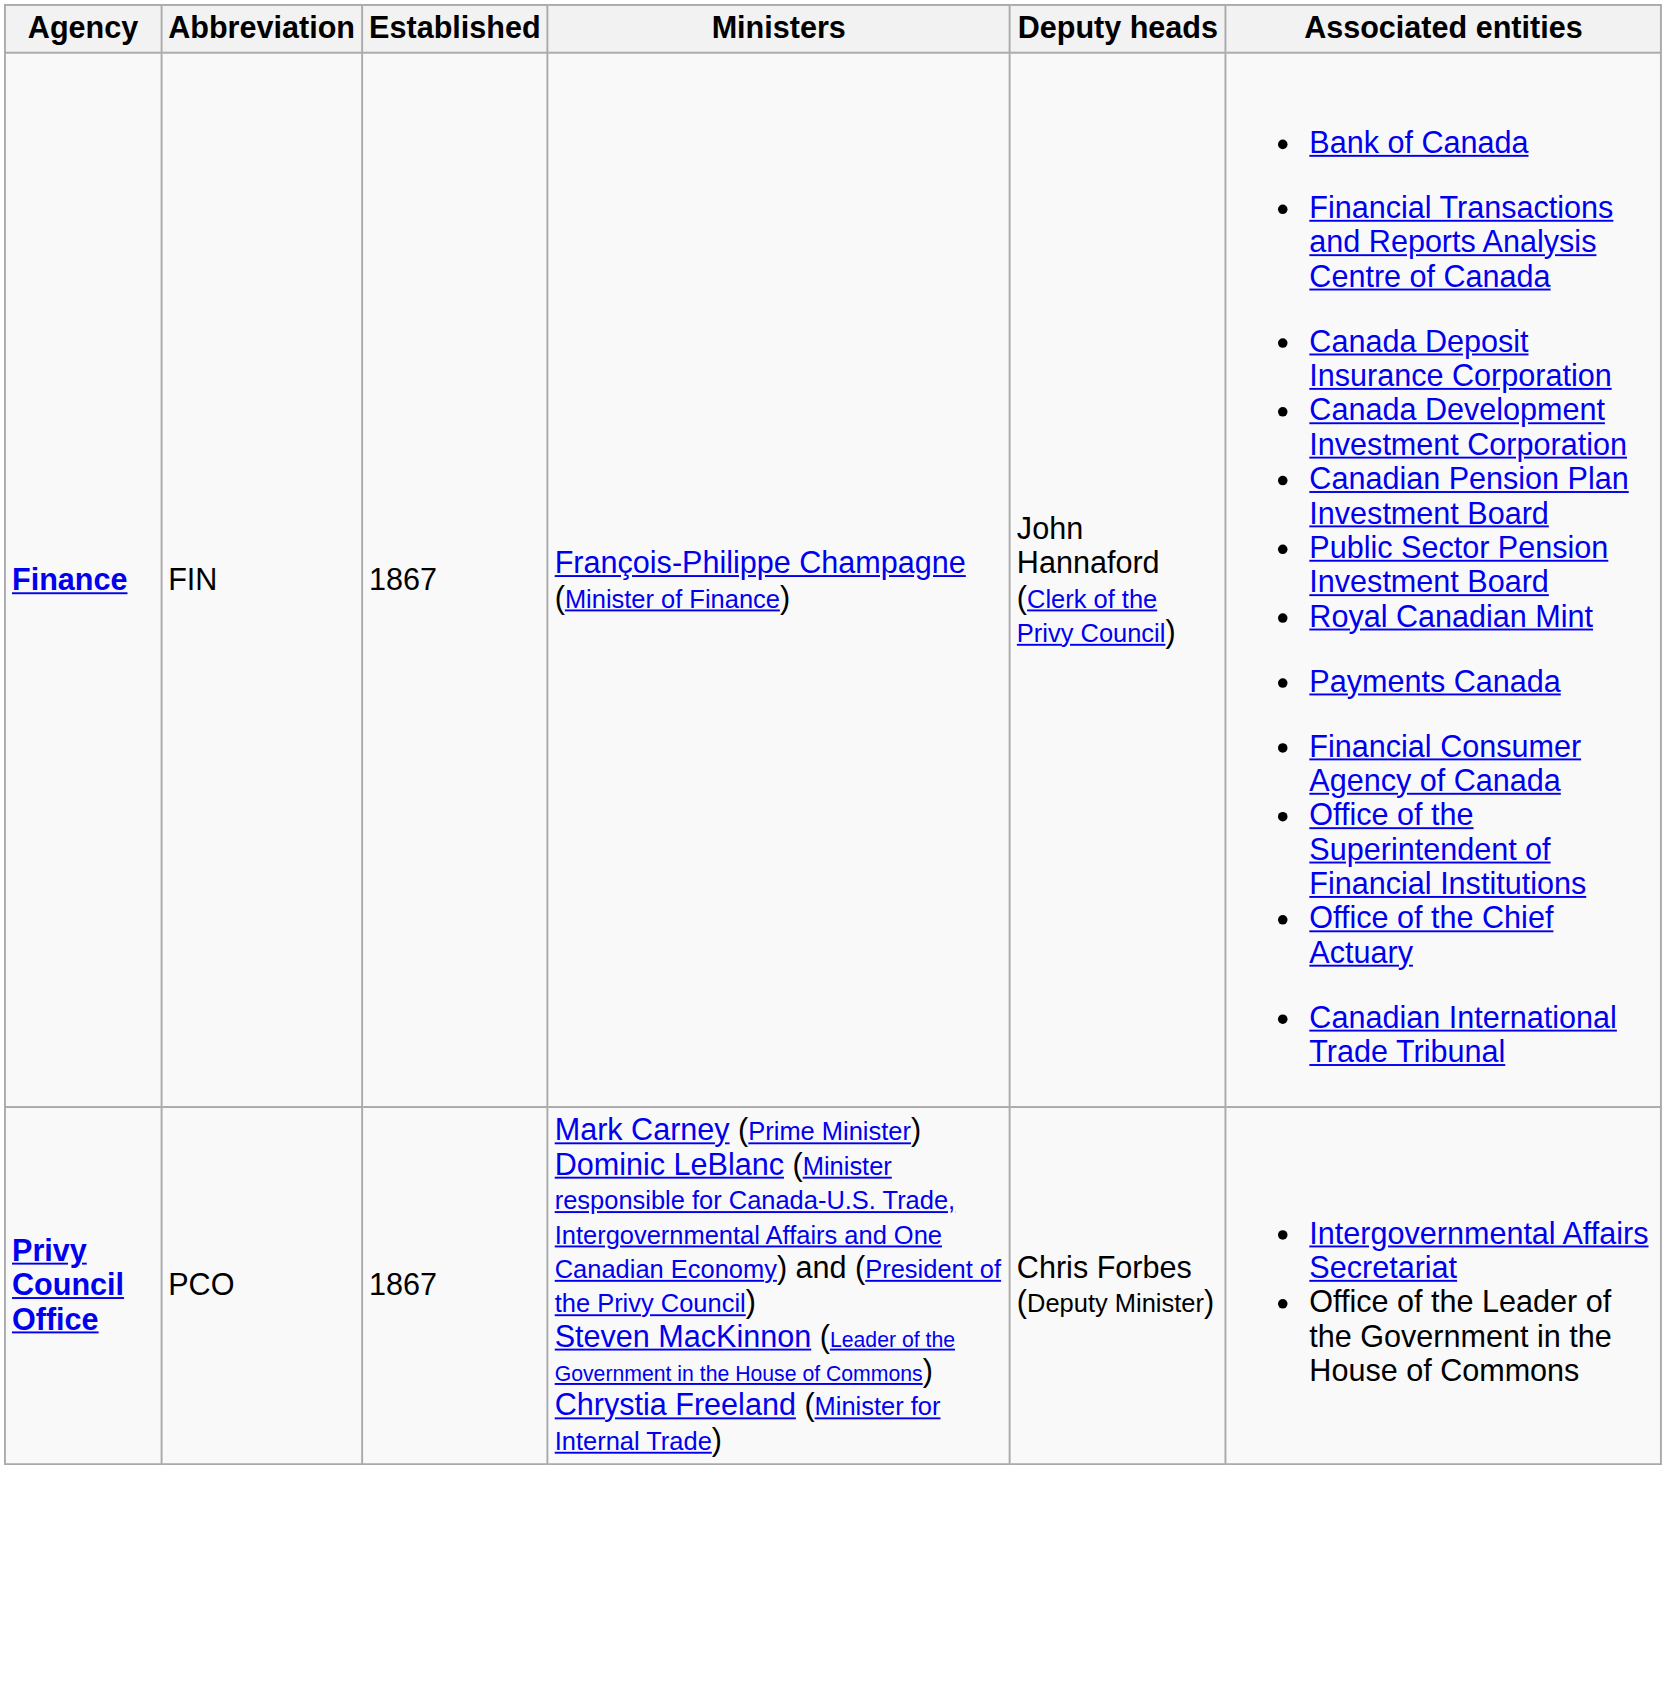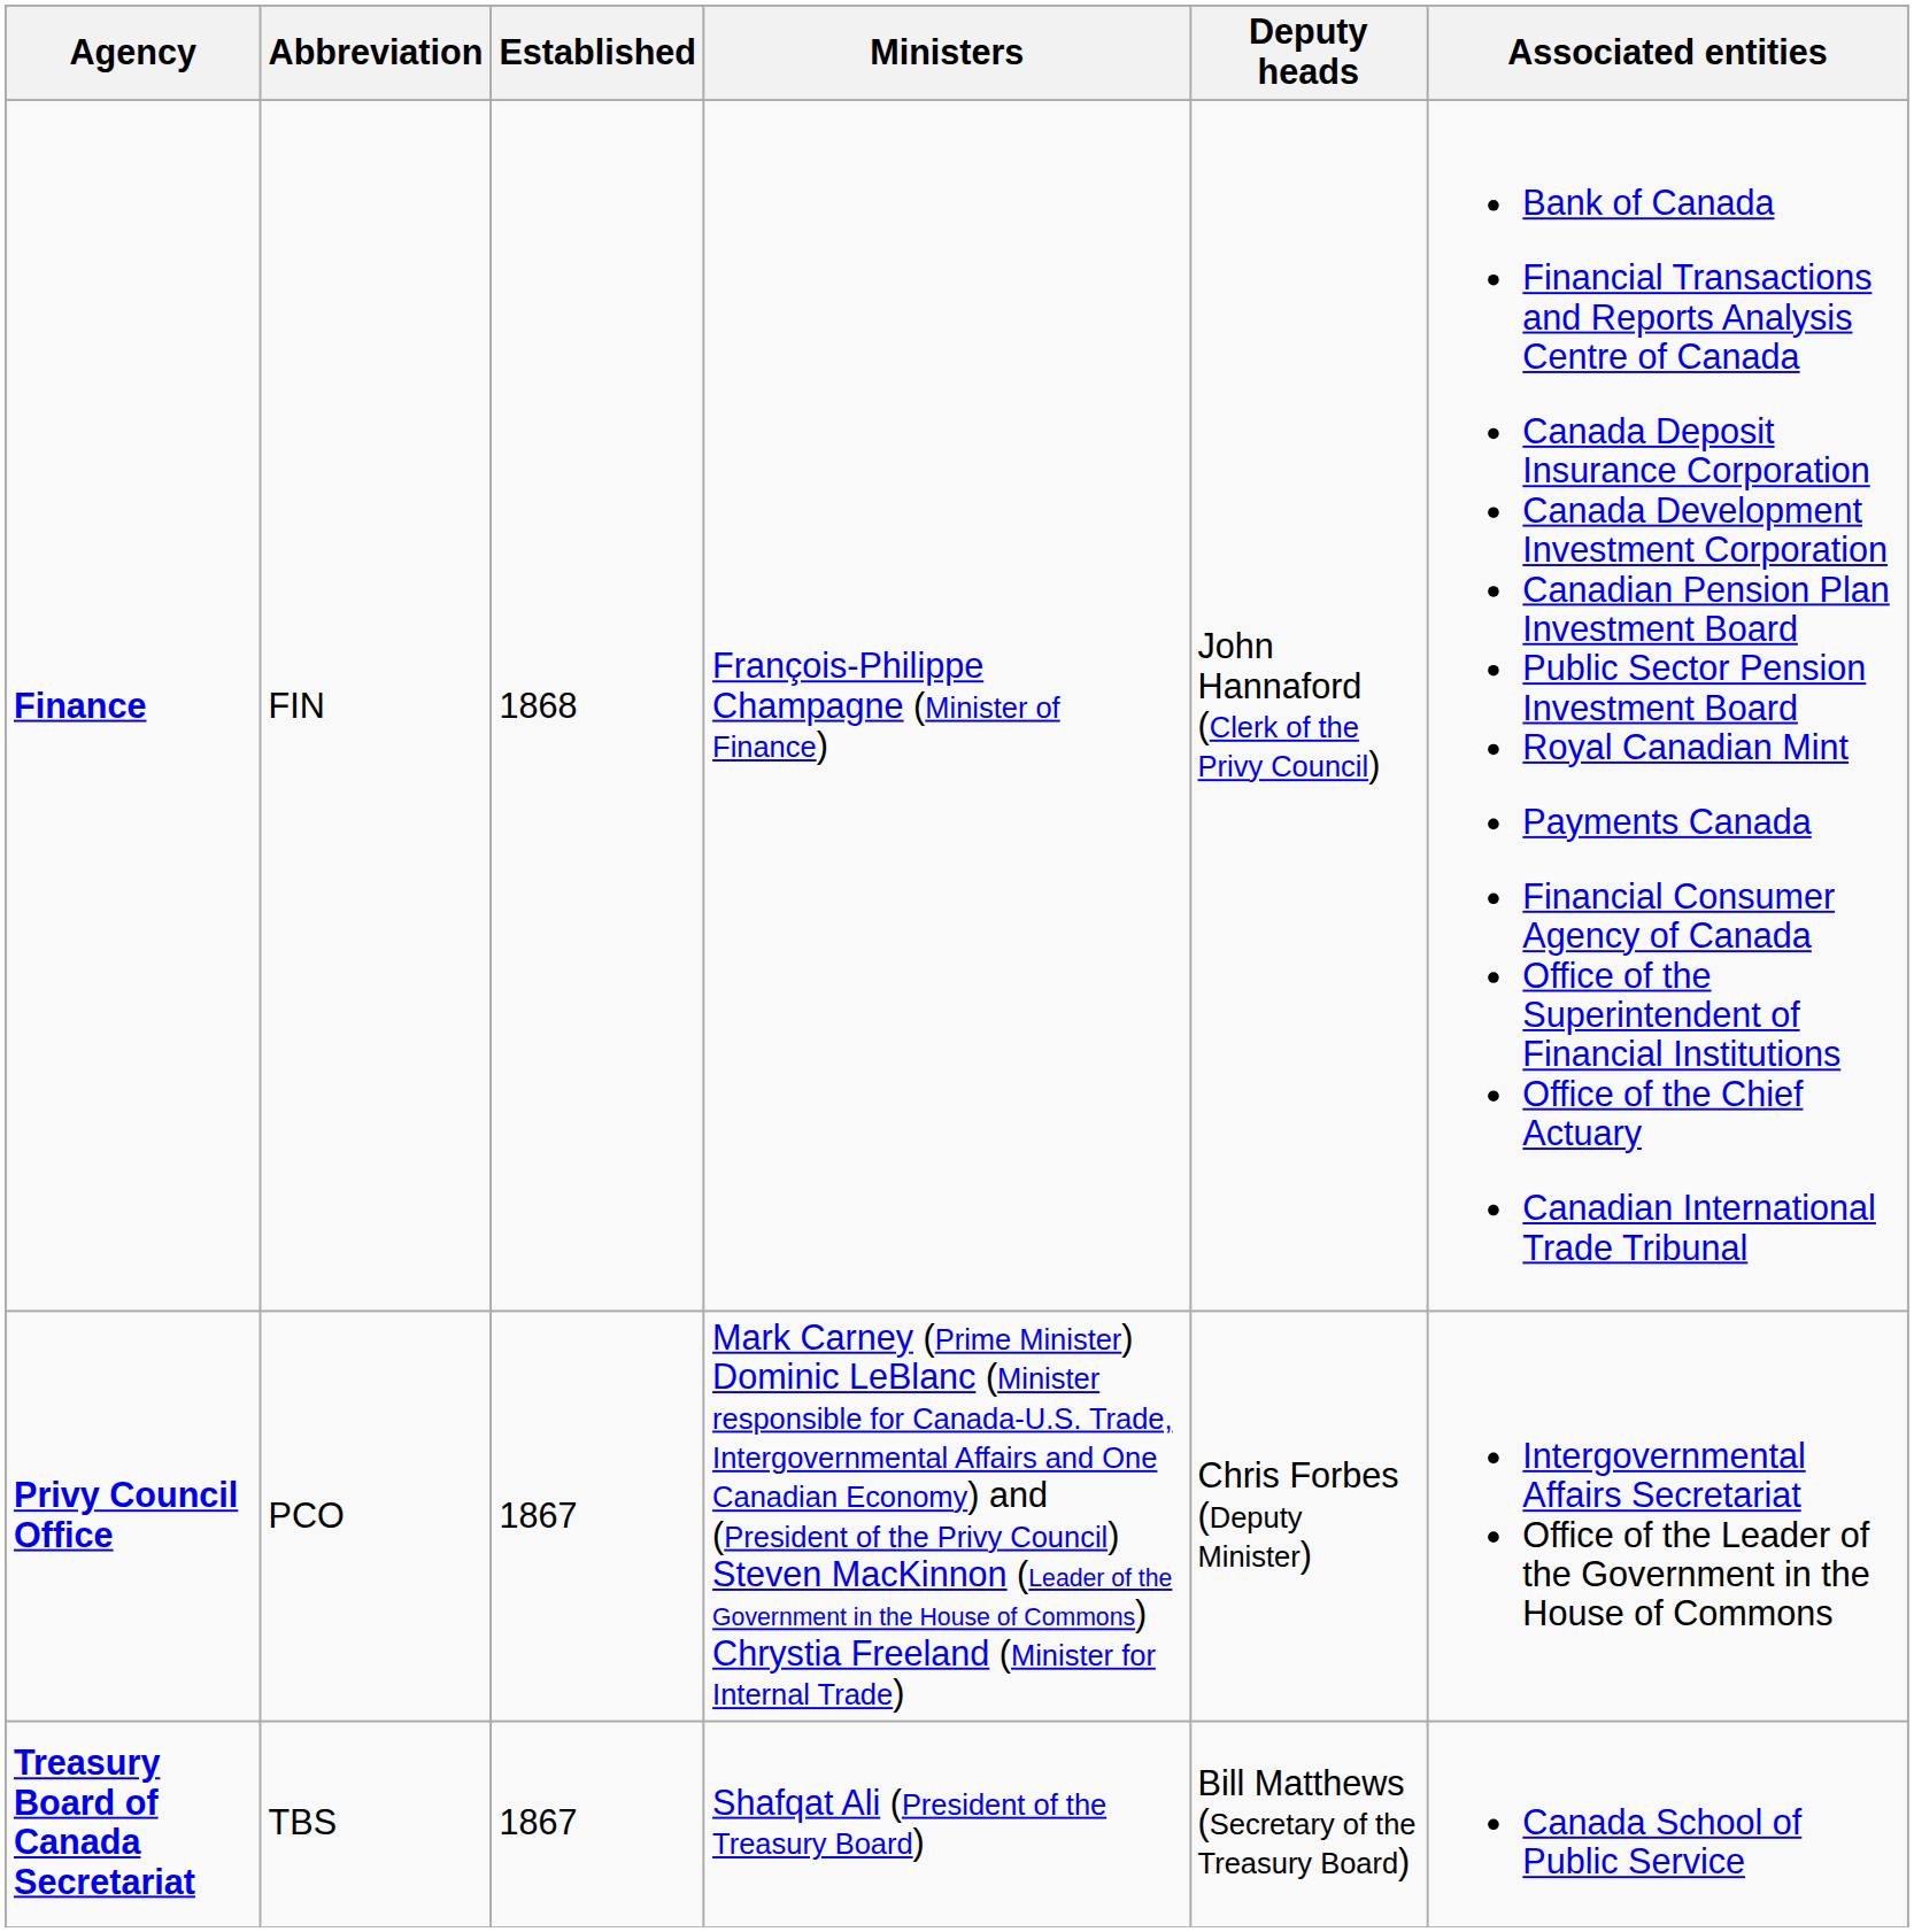 <table class="wikitable">
 <tr>
 <th>Agency</th>
 <th>Abbreviation</th>
 <th>Established</th>
 <th>Ministers</th>
 <th>Deputy heads</th>
 <th>Associated entities</th>
 </tr>
 <tr>
 <td><strong><a href='#'>Finance</a></strong></td>
 <td>FIN</td>
-<td>1867</td>
+<td>1868</td>
 <td><a href='#'>François-Philippe Champagne</a> (<small><a href='#'>Minister of Finance</a></small>)</td>
 <td>John Hannaford (<small><a href='#'>Clerk of the Privy Council</a></small>)</td>
 <td><br><ul><li><a href='#'>Bank of Canada</a></li></ul><ul><li><a href='#'>Financial Transactions and Reports Analysis Centre of Canada</a></li></ul><ul><li><a href='#'>Canada Deposit Insurance Corporation</a></li><li><a href='#'>Canada Development Investment Corporation</a></li><li><a href='#'>Canadian Pension Plan Investment Board</a></li><li><a href='#'>Public Sector Pension Investment Board</a></li><li><a href='#'>Royal Canadian Mint</a></li></ul><ul><li><a href='#'>Payments Canada</a></li></ul><ul><li><a href='#'>Financial Consumer Agency of Canada</a></li><li><a href='#'>Office of the Superintendent of Financial Institutions</a></li><li><a href='#'>Office of the Chief Actuary</a></li></ul><ul><li><a href='#'>Canadian International Trade Tribunal</a></li></ul></td>
 </tr>
 <tr>
 <td><a href='#'><strong>Privy Council Office</strong></a></td>
 <td>PCO</td>
 <td>1867</td>
 <td><a href='#'>Mark Carney</a> (<small><a href='#'>Prime Minister</a></small>)<br><a href='#'>Dominic LeBlanc</a> (<small><a href='#'>Minister responsible for Canada-U.S. Trade, Intergovernmental Affairs and One Canadian Economy</a></small>) and (<small><a href='#'>President of the Privy Council</a></small>)<br><a href='#'>Steven MacKinnon</a> (<small><a href='#'><small>Leader of the Government in the House of Commons</small></a></small>)<br><a href='#'>Chrystia Freeland</a> (<small><a href='#'>Minister for Internal Trade</a></small>)</td>
 <td>Chris Forbes (<small>Deputy Minister</small>)</td>
 <td><br><ul><li><a href='#'>Intergovernmental Affairs Secretariat</a></li><li>Office of the Leader of the Government in the House of Commons</li></ul></td>
 </tr>
+<tr>
+<td><strong><a href='#'>Treasury Board of Canada Secretariat</a></strong></td>
+<td>TBS</td>
+<td>1867</td>
+<td><a href='#'>Shafqat Ali</a> (<small><a href='#'>President of the Treasury Board</a></small>)</td>
+<td>Bill Matthews<br>(<small>Secretary of the Treasury Board</small>)</td>
+<td><br><ul><li><a href='#'>Canada School of Public Service</a></li></ul></td>
+</tr>
 </table>
